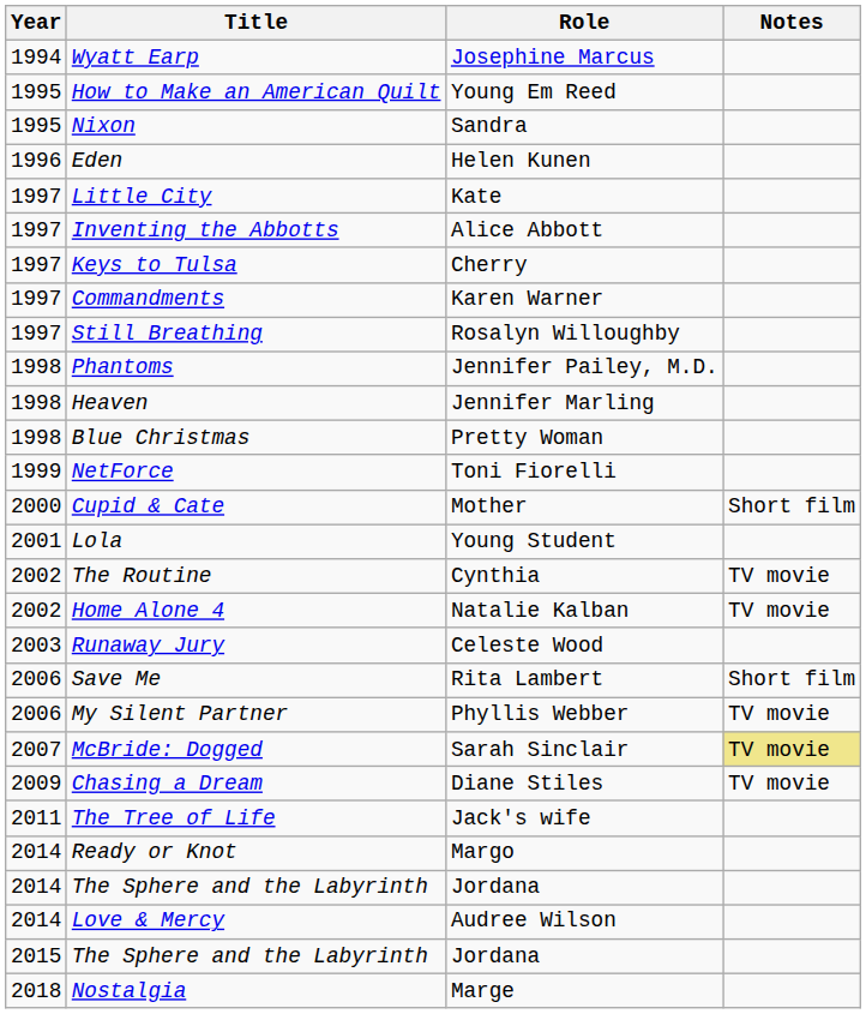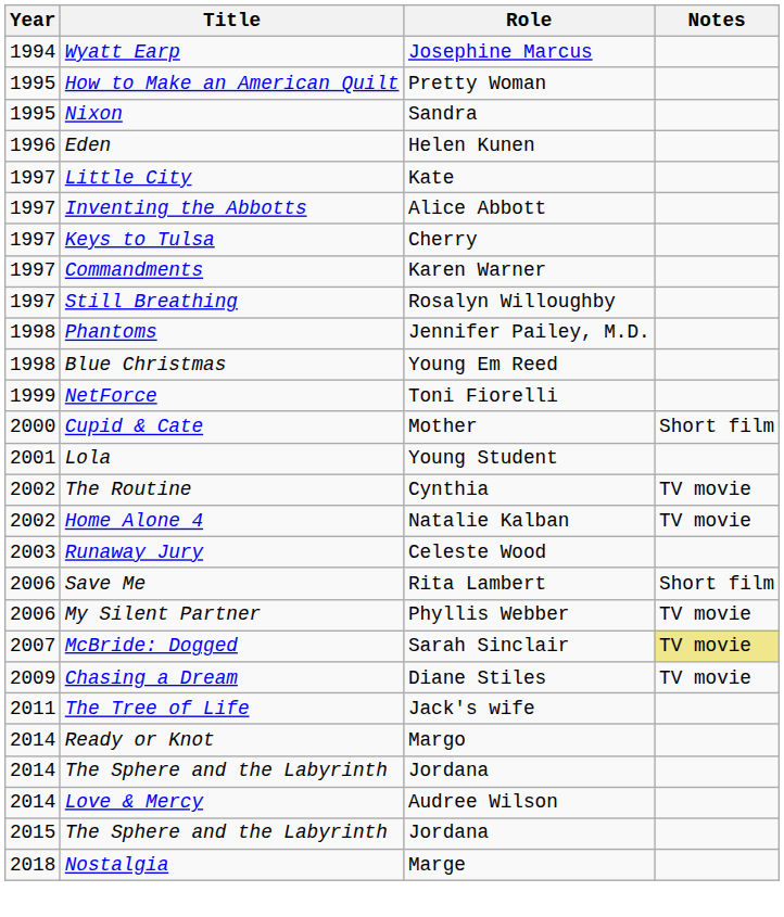 <table class="wikitable sortable">
 <tr>
 <th>Year</th>
 <th>Title</th>
 <th>Role</th>
 <th class="unsortable">Notes</th>
 </tr>
 <tr>
 <td>1994</td>
 <td><em><a href='#'>Wyatt Earp</a></em></td>
 <td><a href='#'>Josephine Marcus</a></td>
 <td></td>
 </tr>
 <tr>
 <td>1995</td>
 <td><em><a href='#'>How to Make an American Quilt</a></em></td>
-<td>Young Em Reed</td>
+<td>Pretty Woman</td>
 <td></td>
 </tr>
 <tr>
 <td>1995</td>
 <td><em><a href='#'>Nixon</a></em></td>
 <td>Sandra</td>
 <td></td>
 </tr>
 <tr>
 <td>1996</td>
 <td><em>Eden</em></td>
 <td>Helen Kunen</td>
 <td></td>
 </tr>
 <tr>
 <td>1997</td>
 <td><em><a href='#'>Little City</a></em></td>
 <td>Kate</td>
 <td></td>
 </tr>
 <tr>
 <td>1997</td>
 <td><em><a href='#'>Inventing the Abbotts</a> </em></td>
 <td>Alice Abbott</td>
 <td></td>
 </tr>
 <tr>
 <td>1997</td>
 <td><em><a href='#'>Keys to Tulsa</a></em></td>
 <td>Cherry</td>
 <td></td>
 </tr>
 <tr>
 <td>1997</td>
 <td><em><a href='#'>Commandments</a></em></td>
 <td>Karen Warner</td>
 <td></td>
 </tr>
 <tr>
 <td>1997</td>
 <td><em><a href='#'>Still Breathing</a></em></td>
 <td>Rosalyn Willoughby</td>
 <td></td>
 </tr>
 <tr>
 <td>1998</td>
 <td><em><a href='#'>Phantoms</a></em></td>
 <td>Jennifer Pailey, M.D.</td>
 <td></td>
 </tr>
 <tr>
 <td>1998</td>
-<td><em>Heaven</em></td>
-<td>Jennifer Marling</td>
-<td></td>
-</tr>
-<tr>
-<td>1998</td>
 <td><em>Blue Christmas</em></td>
-<td>Pretty Woman</td>
+<td>Young Em Reed</td>
 <td></td>
 </tr>
 <tr>
 <td>1999</td>
 <td><em><a href='#'>NetForce</a></em></td>
 <td>Toni Fiorelli</td>
 <td></td>
 </tr>
 <tr>
 <td>2000</td>
 <td><em><a href='#'>Cupid & Cate</a></em></td>
 <td>Mother</td>
 <td>Short film</td>
 </tr>
 <tr>
 <td>2001</td>
 <td><em>Lola</em></td>
 <td>Young Student</td>
 <td></td>
 </tr>
 <tr>
 <td>2002</td>
 <td><em>The Routine</em></td>
 <td>Cynthia</td>
 <td>TV movie</td>
 </tr>
 <tr>
 <td>2002</td>
 <td><em><a href='#'>Home Alone 4</a></em></td>
 <td>Natalie Kalban</td>
 <td>TV movie</td>
 </tr>
 <tr>
 <td>2003</td>
 <td><em><a href='#'>Runaway Jury</a></em></td>
 <td>Celeste Wood</td>
 <td></td>
 </tr>
 <tr>
 <td>2006</td>
 <td><em>Save Me</em></td>
 <td>Rita Lambert</td>
 <td>Short film</td>
 </tr>
 <tr>
 <td>2006</td>
 <td><em>My Silent Partner</em></td>
 <td>Phyllis Webber</td>
 <td>TV movie</td>
 </tr>
 <tr>
 <td>2007</td>
 <td><em><a href='#'>McBride: Dogged</a></em></td>
 <td>Sarah Sinclair</td>
 <td style="background: khaki;">TV movie</td>
 </tr>
 <tr>
 <td>2009</td>
 <td><em><a href='#'>Chasing a Dream</a></em></td>
 <td>Diane Stiles</td>
 <td>TV movie</td>
 </tr>
 <tr>
 <td>2011</td>
 <td><em><a href='#'>The Tree of Life</a></em></td>
 <td>Jack's wife</td>
 <td></td>
 </tr>
 <tr>
 <td>2014</td>
 <td><em>Ready or Knot</em></td>
 <td>Margo</td>
 <td></td>
 </tr>
 <tr>
 <td>2014</td>
 <td><em>The Sphere and the Labyrinth</em></td>
 <td>Jordana</td>
 <td></td>
 </tr>
 <tr>
 <td>2014</td>
 <td><em><a href='#'>Love & Mercy</a></em></td>
 <td>Audree Wilson</td>
 <td></td>
 </tr>
 <tr>
 <td>2015</td>
 <td><em>The Sphere and the Labyrinth</em></td>
 <td>Jordana</td>
 <td></td>
 </tr>
 <tr>
 <td>2018</td>
 <td><em><a href='#'>Nostalgia</a></em></td>
 <td>Marge</td>
 <td></td>
 </tr>
 </table>
